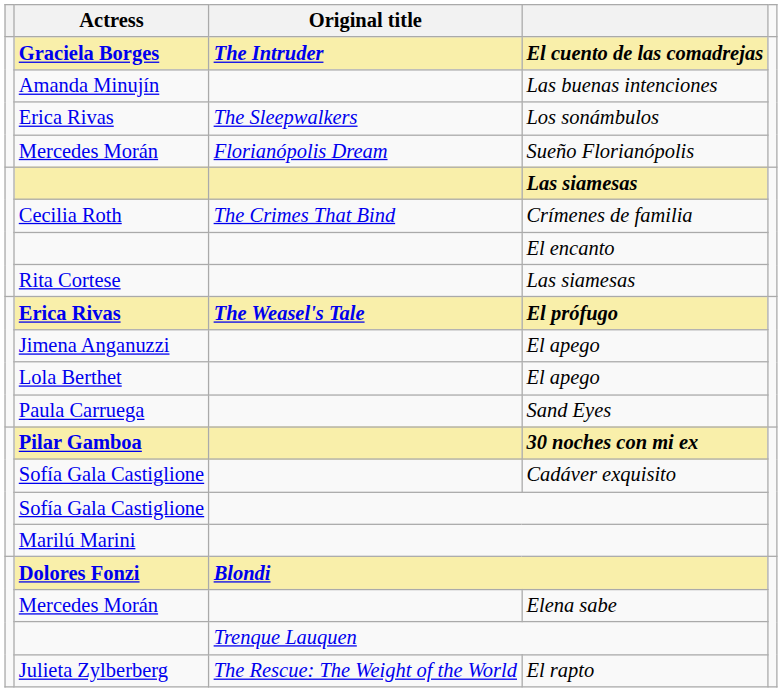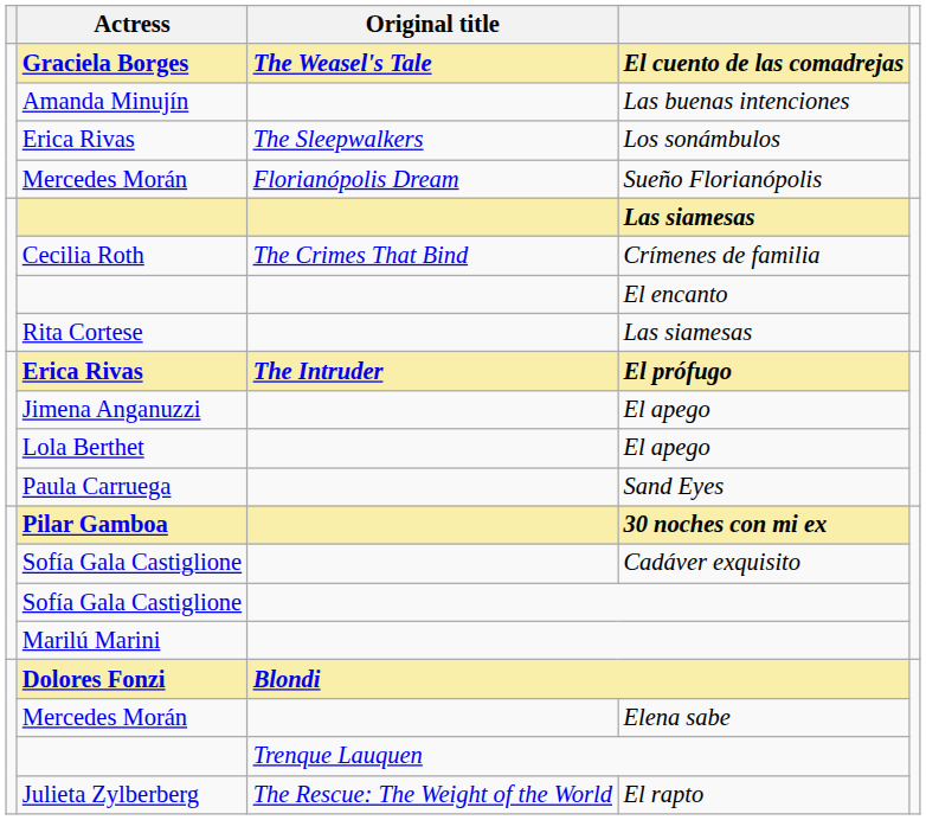 <table class="wikitable sortable" style=" margin-left: auto; margin-right: auto">
 <tr>
 <th></th>
 <th>Actress</th>
 <th class = "unsortable">Original title</th>
 <th class = "unsortable" align= "center"></th>
 </tr>
 <tr>
 <td rowspan = "4"></td>
 <td bgcolor = "f9efaa"><strong><a href='#'>Graciela Borges</a> </strong></td>
-<td bgcolor = "f9efaa"><strong><em><a href='#'>The Intruder</a></em></strong></td>
+<td bgcolor = "f9efaa"><strong><em><a href='#'>The Weasel's Tale</a></em></strong></td>
 <td bgcolor = "f9efaa"><strong><em>El cuento de las comadrejas</em></strong></td>
 <td rowspan = "4"></td>
 </tr>
 <tr>
 <td><a href='#'>Amanda Minujín</a></td>
 <td><em></em></td>
 <td><em>Las buenas intenciones</em></td>
 </tr>
 <tr>
 <td><a href='#'>Erica Rivas</a></td>
 <td><em><a href='#'>The Sleepwalkers</a></em></td>
 <td><em>Los sonámbulos</em></td>
 </tr>
 <tr>
 <td><a href='#'>Mercedes Morán</a></td>
 <td><em><a href='#'>Florianópolis Dream</a></em></td>
 <td><em>Sueño Florianópolis</em></td>
 </tr>
 <tr>
 <td rowspan = "4"></td>
 <td bgcolor = "f9efaa"><strong> </strong></td>
 <td bgcolor = "f9efaa"><strong><em></em></strong></td>
 <td bgcolor = "f9efaa"><strong><em>Las siamesas</em></strong></td>
 <td rowspan = "4"></td>
 </tr>
 <tr>
 <td><a href='#'>Cecilia Roth</a></td>
 <td><em><a href='#'>The Crimes That Bind</a></em></td>
 <td><em>Crímenes de familia</em></td>
 </tr>
 <tr>
 <td></td>
 <td><em></em></td>
 <td><em>El encanto</em></td>
 </tr>
 <tr>
 <td><a href='#'>Rita Cortese</a></td>
 <td><em></em></td>
 <td><em>Las siamesas</em></td>
 </tr>
 <tr>
 <td rowspan = "4"></td>
 <td bgcolor = "f9efaa"><strong><a href='#'>Erica Rivas</a> </strong></td>
-<td bgcolor = "f9efaa"><strong><em><a href='#'>The Weasel's Tale</a></em></strong></td>
+<td bgcolor = "f9efaa"><strong><em><a href='#'>The Intruder</a></em></strong></td>
 <td bgcolor = "f9efaa"><strong><em>El prófugo</em></strong></td>
 <td rowspan = "4"></td>
 </tr>
 <tr>
 <td><a href='#'>Jimena Anganuzzi</a></td>
 <td><em></em></td>
 <td><em>El apego</em></td>
 </tr>
 <tr>
 <td><a href='#'>Lola Berthet</a></td>
 <td><em></em></td>
 <td><em>El apego</em></td>
 </tr>
 <tr>
 <td><a href='#'>Paula Carruega</a></td>
 <td><em></em></td>
 <td><em>Sand Eyes</em></td>
 </tr>
 <tr>
 <td rowspan = "4"></td>
 <td bgcolor = "f9efaa"><strong><a href='#'>Pilar Gamboa</a> </strong></td>
 <td bgcolor = "f9efaa"><strong><em></em></strong></td>
 <td bgcolor = "f9efaa"><strong><em>30 noches con mi ex</em></strong></td>
 <td rowspan = "4"></td>
 </tr>
 <tr>
 <td><a href='#'>Sofía Gala Castiglione</a></td>
 <td><em></em></td>
 <td><em>Cadáver exquisito</em></td>
 </tr>
 <tr>
 <td><a href='#'>Sofía Gala Castiglione</a></td>
 <td colspan = "2"><em></em></td>
 </tr>
 <tr>
 <td><a href='#'>Marilú Marini</a></td>
 <td colspan = "2"><em></em></td>
 </tr>
 <tr>
 <td rowspan = "4"></td>
 <td bgcolor = "f9efaa"><strong><a href='#'>Dolores Fonzi</a> </strong></td>
 <td colspan = "2" bgcolor = "f9efaa"><strong><em><a href='#'>Blondi</a></em></strong></td>
 <td rowspan = "4"></td>
 </tr>
 <tr>
 <td><a href='#'>Mercedes Morán</a></td>
 <td><em></em></td>
 <td><em>Elena sabe</em></td>
 </tr>
 <tr>
 <td></td>
 <td colspan = "2"><em><a href='#'>Trenque Lauquen</a></em></td>
 </tr>
 <tr>
 <td><a href='#'>Julieta Zylberberg</a></td>
 <td><em><a href='#'>The Rescue: The Weight of the World</a></em></td>
 <td><em>El rapto</em></td>
 </tr>
 </table>
